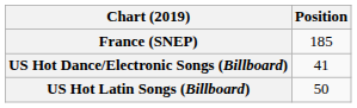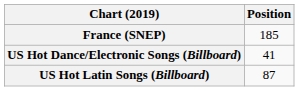 <table class="wikitable sortable plainrowheaders" style="text-align:center">
 <tr>
 <th scope="col">Chart (2019)</th>
 <th scope="col">Position</th>
 </tr>
 <tr>
 <th scope="row">France (SNEP)</th>
 <td>185</td>
 </tr>
 <tr>
 <th scope="row">US Hot Dance/Electronic Songs (<em>Billboard</em>)</th>
 <td>41</td>
 </tr>
 <tr>
 <th scope="row">US Hot Latin Songs (<em>Billboard</em>)</th>
-<td>50</td>
+<td>87</td>
 </tr>
 </table>
